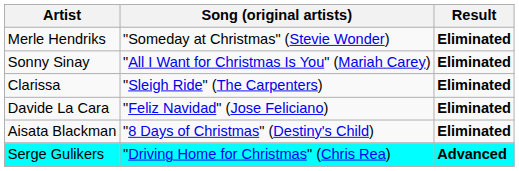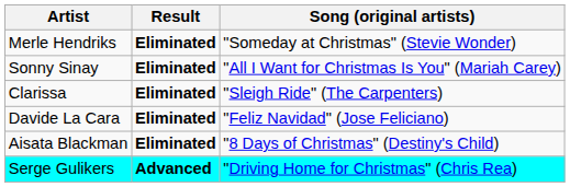 <table class=wikitable>
 <tr>
 <th>Artist</th>
+<th>Result</th>
 <th>Song (original artists)</th>
-<th>Result</th>
 </tr>
 <tr>
 <td>Merle Hendriks</td>
+<td><strong>Eliminated</strong></td>
 <td>"Someday at Christmas" (<a href='#'>Stevie Wonder</a>)</td>
-<td><strong>Eliminated</strong></td>
 </tr>
 <tr>
 <td>Sonny Sinay</td>
+<td><strong>Eliminated</strong></td>
 <td>"<a href='#'>All I Want for Christmas Is You</a>" (<a href='#'>Mariah Carey</a>)</td>
-<td><strong>Eliminated</strong></td>
 </tr>
 <tr>
 <td>Clarissa</td>
+<td><strong>Eliminated</strong></td>
 <td>"<a href='#'>Sleigh Ride</a>" (<a href='#'>The Carpenters</a>)</td>
-<td><strong>Eliminated</strong></td>
 </tr>
 <tr>
 <td>Davide La Cara </td>
+<td><strong>Eliminated</strong></td>
 <td>"<a href='#'>Feliz Navidad</a>" (<a href='#'>Jose Feliciano</a>)</td>
-<td><strong>Eliminated</strong></td>
 </tr>
 <tr>
 <td>Aisata Blackman</td>
+<td><strong>Eliminated</strong></td>
 <td>"<a href='#'>8 Days of Christmas</a>" (<a href='#'>Destiny's Child</a>)</td>
-<td><strong>Eliminated</strong></td>
 </tr>
 <tr style="background:cyan;">
 <td>Serge Gulikers</td>
+<td><strong>Advanced</strong></td>
 <td>"<a href='#'>Driving Home for Christmas</a>" (<a href='#'>Chris Rea</a>)</td>
-<td><strong>Advanced</strong></td>
 </tr>
 </table>
